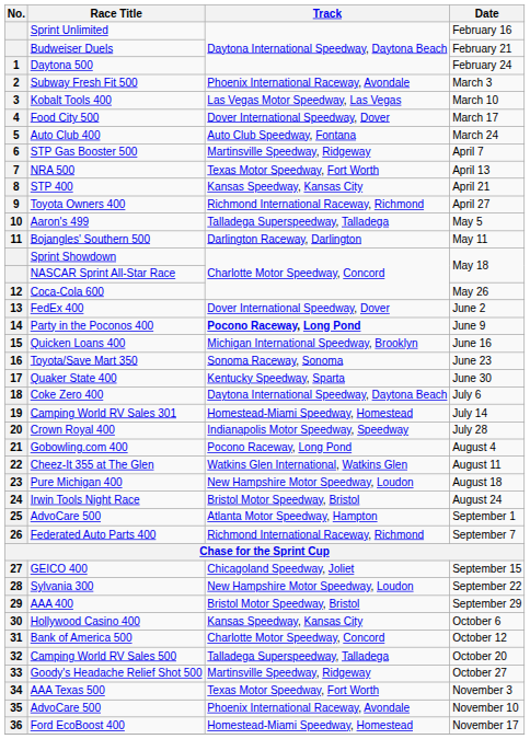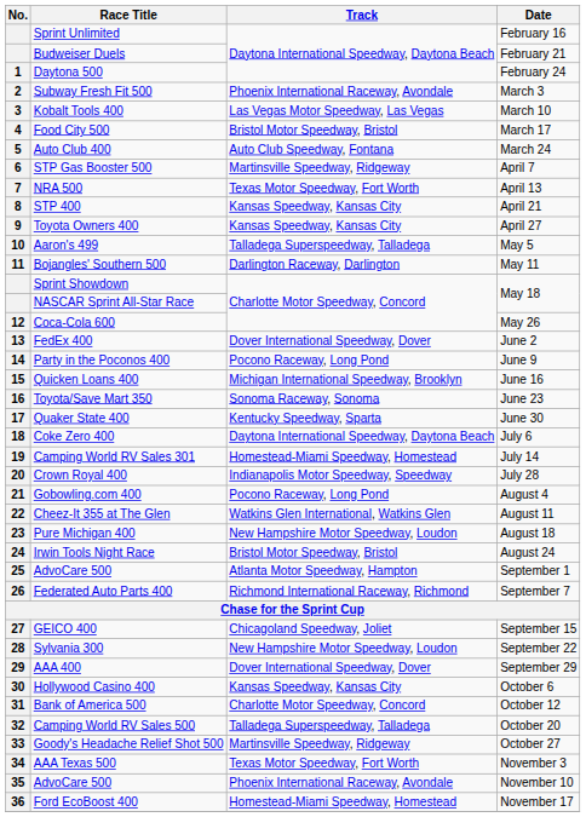 <table class="wikitable" style="font-size:85%;">
 <tr>
 <th>No.</th>
 <th>Race Title</th>
 <th><a href='#'>Track</a></th>
 <th>Date</th>
 </tr>
 <tr>
 <th></th>
 <td><a href='#'>Sprint Unlimited</a></td>
 <td rowspan=3><a href='#'>Daytona International Speedway</a>, <a href='#'>Daytona Beach</a></td>
 <td>February 16</td>
 </tr>
 <tr>
 <th></th>
 <td><a href='#'>Budweiser Duels</a></td>
 <td>February 21</td>
 </tr>
 <tr>
 <th>1</th>
 <td><a href='#'>Daytona 500</a></td>
 <td>February 24</td>
 </tr>
 <tr>
 <th>2</th>
 <td><a href='#'>Subway Fresh Fit 500</a></td>
 <td><a href='#'>Phoenix International Raceway</a>, <a href='#'>Avondale</a></td>
 <td>March 3</td>
 </tr>
 <tr>
 <th>3</th>
 <td><a href='#'>Kobalt Tools 400</a></td>
 <td><a href='#'>Las Vegas Motor Speedway</a>, <a href='#'>Las Vegas</a></td>
 <td>March 10</td>
 </tr>
 <tr>
 <th>4</th>
 <td><a href='#'>Food City 500</a></td>
-<td><a href='#'>Dover International Speedway</a>, <a href='#'>Dover</a></td>
+<td><a href='#'>Bristol Motor Speedway</a>, <a href='#'>Bristol</a></td>
 <td>March 17</td>
 </tr>
 <tr>
 <th>5</th>
 <td><a href='#'>Auto Club 400</a></td>
 <td><a href='#'>Auto Club Speedway</a>, <a href='#'>Fontana</a></td>
 <td>March 24</td>
 </tr>
 <tr>
 <th>6</th>
 <td><a href='#'>STP Gas Booster 500</a></td>
 <td><a href='#'>Martinsville Speedway</a>, <a href='#'>Ridgeway</a></td>
 <td>April 7</td>
 </tr>
 <tr>
 <th>7</th>
 <td><a href='#'>NRA 500</a></td>
 <td><a href='#'>Texas Motor Speedway</a>, <a href='#'>Fort Worth</a></td>
 <td>April 13</td>
 </tr>
 <tr>
 <th>8</th>
 <td><a href='#'>STP 400</a></td>
 <td><a href='#'>Kansas Speedway</a>, <a href='#'>Kansas City</a></td>
 <td>April 21</td>
 </tr>
 <tr>
 <th>9</th>
 <td><a href='#'>Toyota Owners 400</a></td>
-<td><a href='#'>Richmond International Raceway</a>, <a href='#'>Richmond</a></td>
+<td><a href='#'>Kansas Speedway</a>, <a href='#'>Kansas City</a></td>
 <td>April 27</td>
 </tr>
 <tr>
 <th>10</th>
 <td><a href='#'>Aaron's 499</a></td>
 <td><a href='#'>Talladega Superspeedway</a>, <a href='#'>Talladega</a></td>
 <td>May 5</td>
 </tr>
 <tr>
 <th>11</th>
 <td><a href='#'>Bojangles' Southern 500</a></td>
 <td><a href='#'>Darlington Raceway</a>, <a href='#'>Darlington</a></td>
 <td>May 11</td>
 </tr>
 <tr>
 <th></th>
 <td><a href='#'>Sprint Showdown</a></td>
 <td rowspan=3><a href='#'>Charlotte Motor Speedway</a>, <a href='#'>Concord</a></td>
 <td rowspan=2>May 18</td>
 </tr>
 <tr>
 <th></th>
 <td><a href='#'>NASCAR Sprint All-Star Race</a></td>
 </tr>
 <tr>
 <th>12</th>
 <td><a href='#'>Coca-Cola 600</a></td>
 <td>May 26</td>
 </tr>
 <tr>
 <th>13</th>
 <td><a href='#'>FedEx 400</a></td>
 <td><a href='#'>Dover International Speedway</a>, <a href='#'>Dover</a></td>
 <td>June 2</td>
 </tr>
 <tr>
 <th>14</th>
 <td><a href='#'>Party in the Poconos 400</a></td>
-<td><strong><a href='#'>Pocono Raceway</a>, <a href='#'>Long Pond</a></strong></td>
+<td><a href='#'>Pocono Raceway</a>, <a href='#'>Long Pond</a></td>
 <td>June 9</td>
 </tr>
 <tr>
 <th>15</th>
 <td><a href='#'>Quicken Loans 400</a></td>
 <td><a href='#'>Michigan International Speedway</a>, <a href='#'>Brooklyn</a></td>
 <td>June 16</td>
 </tr>
 <tr>
 <th>16</th>
 <td><a href='#'>Toyota/Save Mart 350</a></td>
 <td><a href='#'>Sonoma Raceway</a>, <a href='#'>Sonoma</a></td>
 <td>June 23</td>
 </tr>
 <tr>
 <th>17</th>
 <td><a href='#'>Quaker State 400</a></td>
 <td><a href='#'>Kentucky Speedway</a>, <a href='#'>Sparta</a></td>
 <td>June 30</td>
 </tr>
 <tr>
 <th>18</th>
 <td><a href='#'>Coke Zero 400</a></td>
 <td><a href='#'>Daytona International Speedway</a>, <a href='#'>Daytona Beach</a></td>
 <td>July 6</td>
 </tr>
 <tr>
 <th>19</th>
 <td><a href='#'>Camping World RV Sales 301</a></td>
 <td><a href='#'>Homestead-Miami Speedway</a>, <a href='#'>Homestead</a></td>
 <td>July 14</td>
 </tr>
 <tr>
 <th>20</th>
 <td><a href='#'>Crown Royal 400</a></td>
 <td><a href='#'>Indianapolis Motor Speedway</a>, <a href='#'>Speedway</a></td>
 <td>July 28</td>
 </tr>
 <tr>
 <th>21</th>
 <td><a href='#'>Gobowling.com 400</a></td>
 <td><a href='#'>Pocono Raceway</a>, <a href='#'>Long Pond</a></td>
 <td>August 4</td>
 </tr>
 <tr>
 <th>22</th>
 <td><a href='#'>Cheez-It 355 at The Glen</a></td>
 <td><a href='#'>Watkins Glen International</a>, <a href='#'>Watkins Glen</a></td>
 <td>August 11</td>
 </tr>
 <tr>
 <th>23</th>
 <td><a href='#'>Pure Michigan 400</a></td>
 <td><a href='#'>New Hampshire Motor Speedway</a>, <a href='#'>Loudon</a></td>
 <td>August 18</td>
 </tr>
 <tr>
 <th>24</th>
 <td><a href='#'>Irwin Tools Night Race</a></td>
 <td><a href='#'>Bristol Motor Speedway</a>, <a href='#'>Bristol</a></td>
 <td>August 24</td>
 </tr>
 <tr>
 <th>25</th>
 <td><a href='#'>AdvoCare 500</a></td>
 <td><a href='#'>Atlanta Motor Speedway</a>, <a href='#'>Hampton</a></td>
 <td>September 1</td>
 </tr>
 <tr>
 <th>26</th>
 <td><a href='#'>Federated Auto Parts 400</a></td>
 <td><a href='#'>Richmond International Raceway</a>, <a href='#'>Richmond</a></td>
 <td>September 7</td>
 </tr>
 <tr>
 <th colspan="4"><a href='#'>Chase for the Sprint Cup</a></th>
 </tr>
 <tr>
 <th>27</th>
 <td><a href='#'>GEICO 400</a></td>
 <td><a href='#'>Chicagoland Speedway</a>, <a href='#'>Joliet</a></td>
 <td>September 15</td>
 </tr>
 <tr>
 <th>28</th>
 <td><a href='#'>Sylvania 300</a></td>
 <td><a href='#'>New Hampshire Motor Speedway</a>, <a href='#'>Loudon</a></td>
 <td>September 22</td>
 </tr>
 <tr>
 <th>29</th>
 <td><a href='#'>AAA 400</a></td>
-<td><a href='#'>Bristol Motor Speedway</a>, <a href='#'>Bristol</a></td>
+<td><a href='#'>Dover International Speedway</a>, <a href='#'>Dover</a></td>
 <td>September 29</td>
 </tr>
 <tr>
 <th>30</th>
 <td><a href='#'>Hollywood Casino 400</a></td>
 <td><a href='#'>Kansas Speedway</a>, <a href='#'>Kansas City</a></td>
 <td>October 6</td>
 </tr>
 <tr>
 <th>31</th>
 <td><a href='#'>Bank of America 500</a></td>
 <td><a href='#'>Charlotte Motor Speedway</a>, <a href='#'>Concord</a></td>
 <td>October 12</td>
 </tr>
 <tr>
 <th>32</th>
 <td><a href='#'>Camping World RV Sales 500</a></td>
 <td><a href='#'>Talladega Superspeedway</a>, <a href='#'>Talladega</a></td>
 <td>October 20</td>
 </tr>
 <tr>
 <th>33</th>
 <td><a href='#'>Goody's Headache Relief Shot 500</a></td>
 <td><a href='#'>Martinsville Speedway</a>, <a href='#'>Ridgeway</a></td>
 <td>October 27</td>
 </tr>
 <tr>
 <th>34</th>
 <td><a href='#'>AAA Texas 500</a></td>
 <td><a href='#'>Texas Motor Speedway</a>, <a href='#'>Fort Worth</a></td>
 <td>November 3</td>
 </tr>
 <tr>
 <th>35</th>
 <td><a href='#'>AdvoCare 500</a></td>
 <td><a href='#'>Phoenix International Raceway</a>, <a href='#'>Avondale</a></td>
 <td>November 10</td>
 </tr>
 <tr>
 <th>36</th>
 <td><a href='#'>Ford EcoBoost 400</a></td>
 <td><a href='#'>Homestead-Miami Speedway</a>, <a href='#'>Homestead</a></td>
 <td>November 17</td>
 </tr>
 <tr>
 </tr>
 </table>
